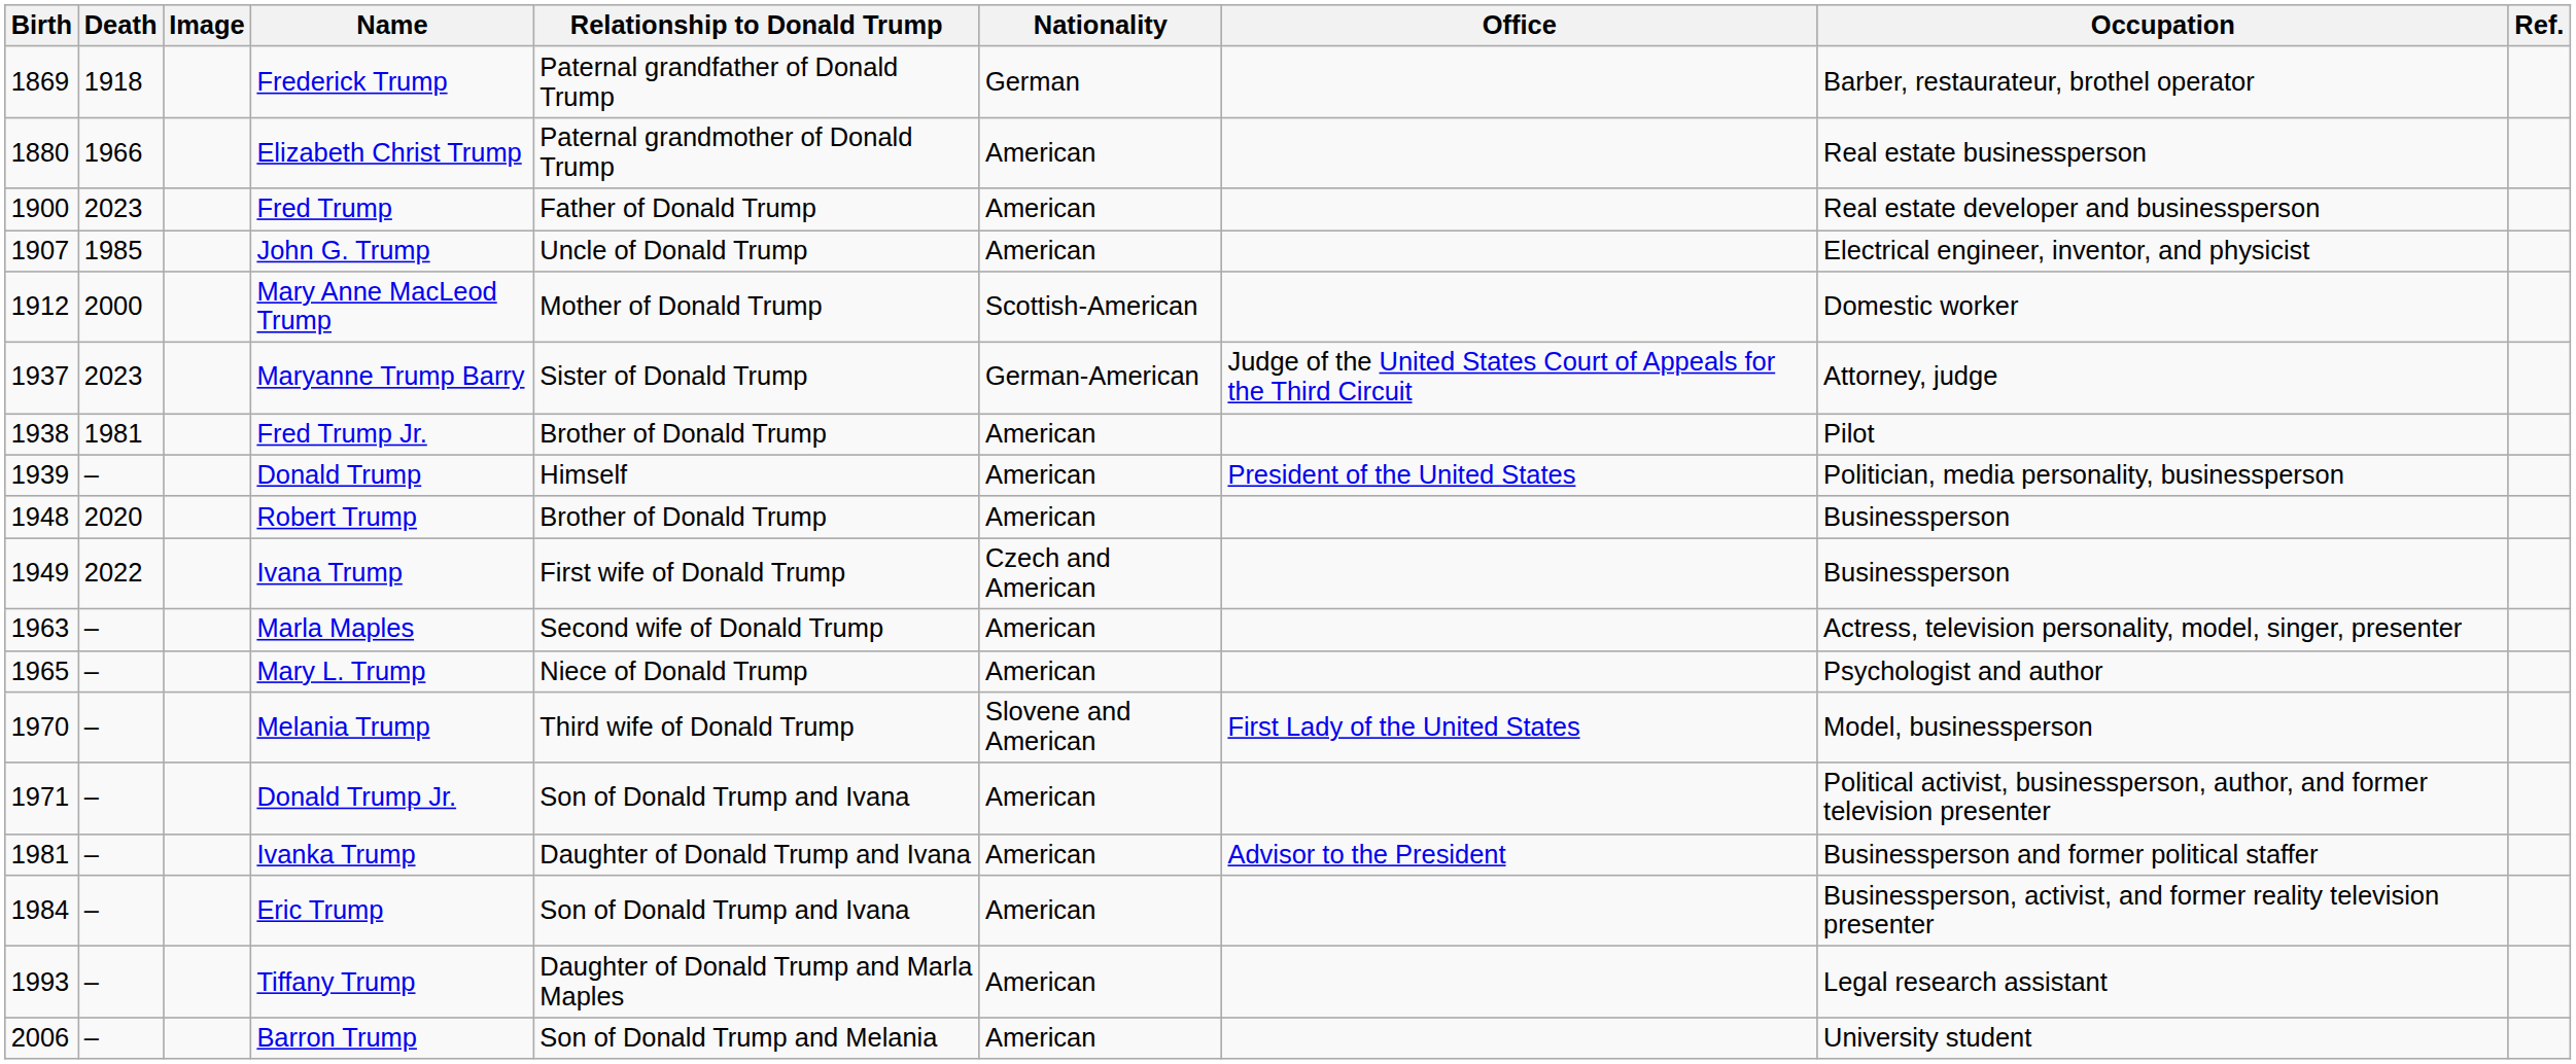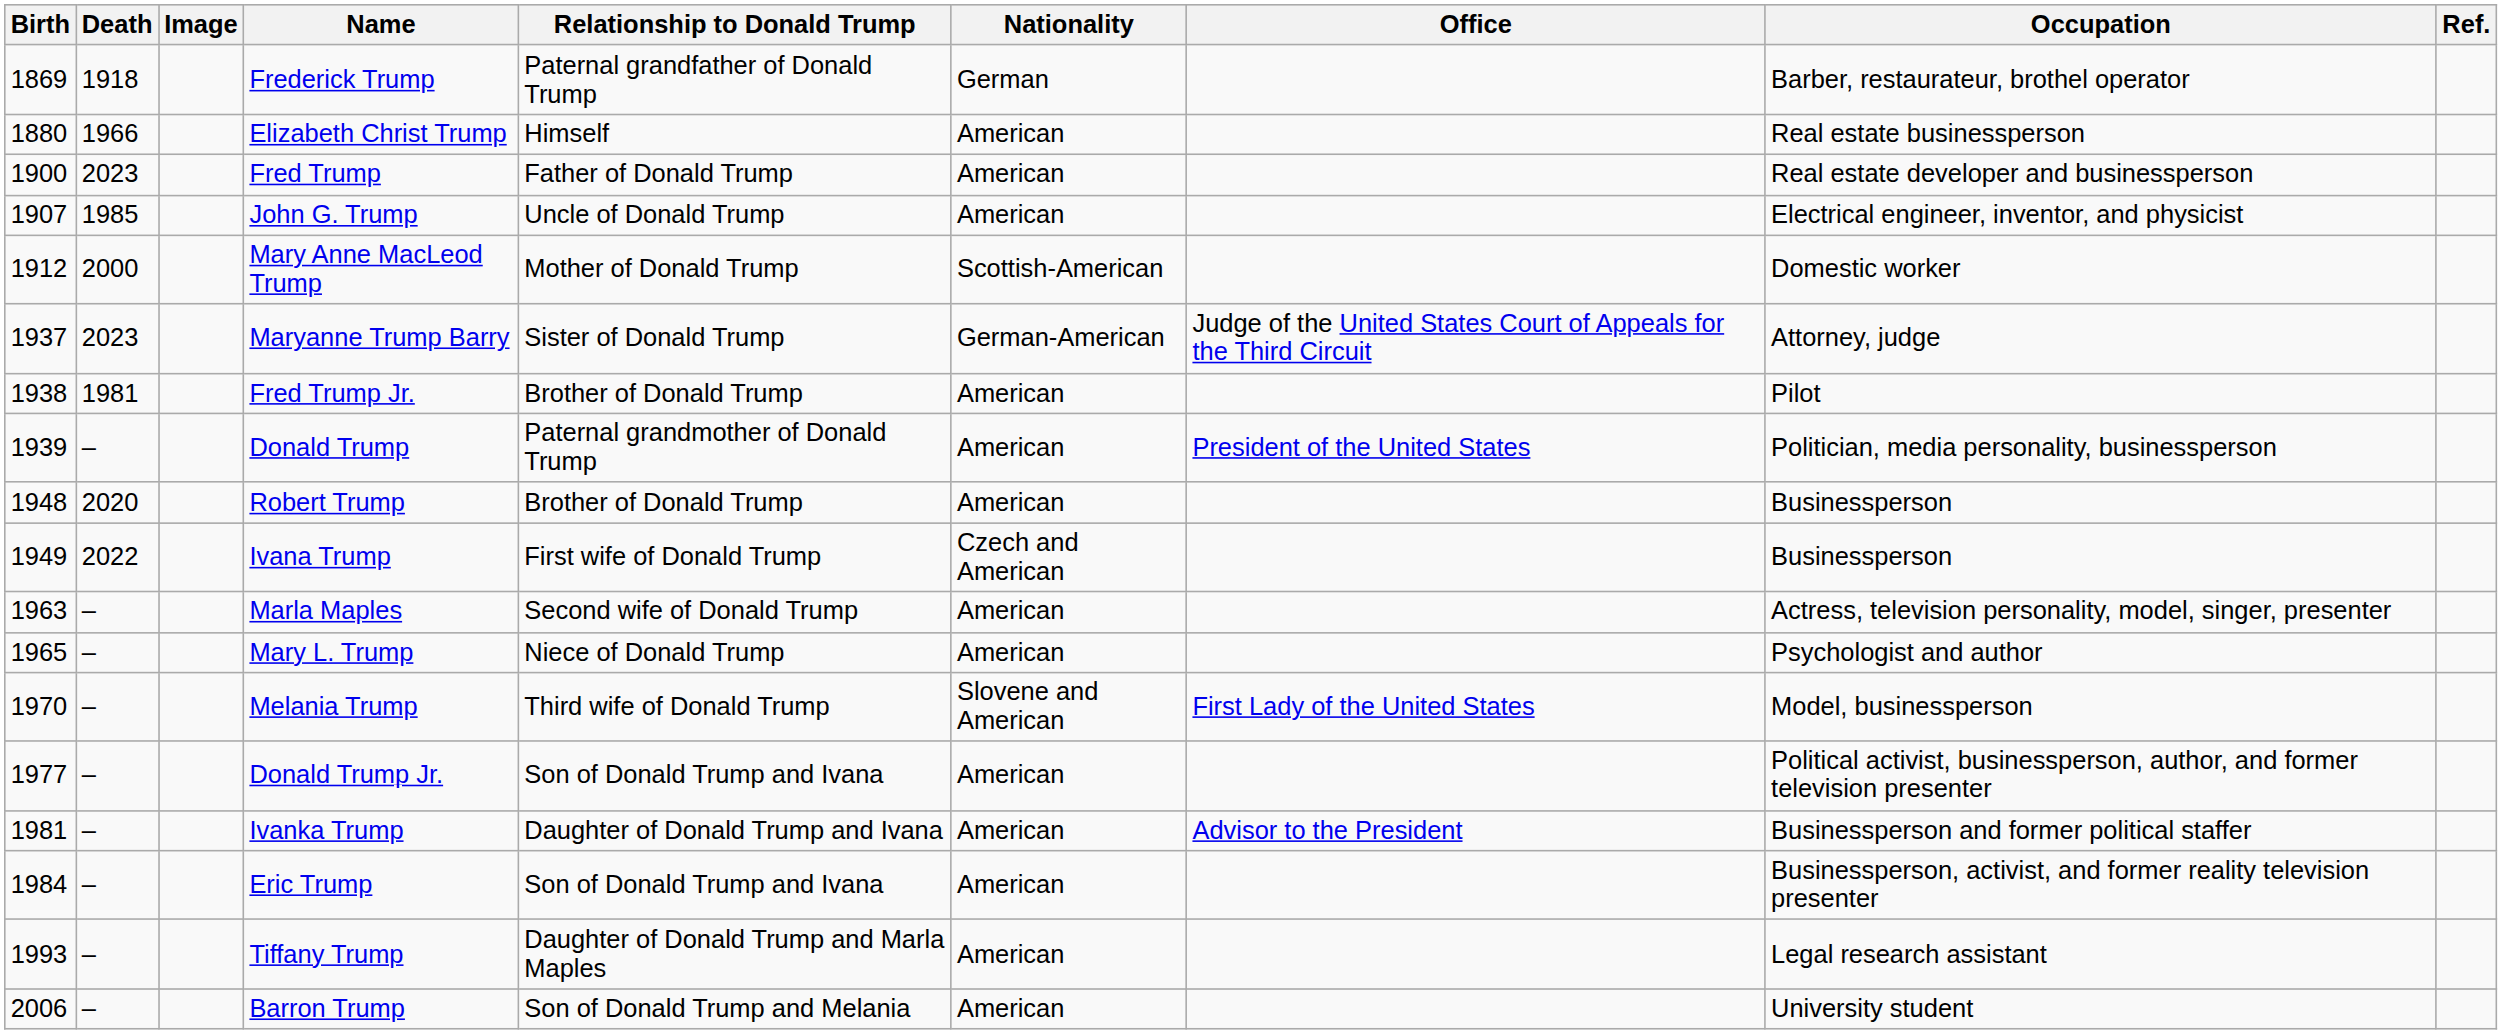 <table class="wikitable sortable">
 <tr>
 <th>Birth</th>
 <th>Death</th>
 <th>Image</th>
 <th>Name</th>
 <th>Relationship to Donald Trump</th>
 <th>Nationality</th>
 <th>Office</th>
 <th>Occupation</th>
 <th>Ref.</th>
 </tr>
 <tr>
 <td>1869</td>
 <td>1918</td>
 <td></td>
 <td><a href='#'>Frederick Trump</a></td>
 <td>Paternal grandfather of Donald Trump</td>
 <td>German</td>
 <td></td>
 <td>Barber, restaurateur, brothel operator</td>
 <td></td>
 </tr>
 <tr>
 <td>1880</td>
 <td>1966</td>
 <td></td>
 <td><a href='#'>Elizabeth Christ Trump</a></td>
-<td>Paternal grandmother of Donald Trump</td>
+<td>Himself</td>
 <td>American</td>
 <td></td>
 <td>Real estate businessperson</td>
 <td></td>
 </tr>
 <tr>
 <td>1900</td>
 <td>2023</td>
 <td></td>
 <td><a href='#'>Fred Trump</a></td>
 <td>Father of Donald Trump</td>
 <td>American</td>
 <td></td>
 <td>Real estate developer and businessperson</td>
 <td></td>
 </tr>
 <tr>
 <td>1907</td>
 <td>1985</td>
 <td></td>
 <td><a href='#'>John G. Trump</a></td>
 <td>Uncle of Donald Trump</td>
 <td>American</td>
 <td></td>
 <td>Electrical engineer, inventor, and physicist</td>
 <td></td>
 </tr>
 <tr>
 <td>1912</td>
 <td>2000</td>
 <td></td>
 <td><a href='#'>Mary Anne MacLeod Trump</a></td>
 <td>Mother of Donald Trump</td>
 <td>Scottish-American</td>
 <td></td>
 <td>Domestic worker</td>
 <td></td>
 </tr>
 <tr>
 <td>1937</td>
 <td>2023</td>
 <td></td>
 <td><a href='#'>Maryanne Trump Barry</a></td>
 <td>Sister of Donald Trump</td>
 <td>German-American</td>
 <td>Judge of the <a href='#'>United States Court of Appeals for the Third Circuit</a></td>
 <td>Attorney, judge</td>
 <td></td>
 </tr>
 <tr>
 <td>1938</td>
 <td>1981</td>
 <td></td>
 <td><a href='#'>Fred Trump Jr.</a></td>
 <td>Brother of Donald Trump</td>
 <td>American</td>
 <td></td>
 <td>Pilot</td>
 <td></td>
 </tr>
 <tr>
 <td>1939</td>
 <td>–</td>
 <td></td>
 <td><a href='#'>Donald Trump</a></td>
-<td>Himself</td>
+<td>Paternal grandmother of Donald Trump</td>
 <td>American</td>
 <td><a href='#'>President of the United States</a></td>
 <td>Politician, media personality, businessperson</td>
 <td></td>
 </tr>
 <tr>
 <td>1948</td>
 <td>2020</td>
 <td></td>
 <td><a href='#'>Robert Trump</a></td>
 <td>Brother of Donald Trump</td>
 <td>American</td>
 <td></td>
 <td>Businessperson</td>
 <td></td>
 </tr>
 <tr>
 <td>1949</td>
 <td>2022</td>
 <td></td>
 <td><a href='#'>Ivana Trump</a></td>
 <td>First wife of Donald Trump</td>
 <td>Czech and American</td>
 <td></td>
 <td>Businessperson</td>
 <td></td>
 </tr>
 <tr>
 <td>1963</td>
 <td>–</td>
 <td></td>
 <td><a href='#'>Marla Maples</a></td>
 <td>Second wife of Donald Trump</td>
 <td>American</td>
 <td></td>
 <td>Actress, television personality, model, singer, presenter</td>
 <td></td>
 </tr>
 <tr>
 <td>1965</td>
 <td>–</td>
 <td></td>
 <td><a href='#'>Mary L. Trump</a></td>
 <td>Niece of Donald Trump</td>
 <td>American</td>
 <td></td>
 <td>Psychologist and author</td>
 <td></td>
 </tr>
 <tr>
 <td>1970</td>
 <td>–</td>
 <td></td>
 <td><a href='#'>Melania Trump</a></td>
 <td>Third wife of Donald Trump</td>
 <td>Slovene and American</td>
 <td><a href='#'>First Lady of the United States</a></td>
 <td>Model, businessperson</td>
 <td></td>
 </tr>
 <tr>
-<td>1971</td>
+<td>1977</td>
 <td>–</td>
 <td></td>
 <td><a href='#'>Donald Trump Jr.</a></td>
 <td>Son of Donald Trump and Ivana</td>
 <td>American</td>
 <td></td>
 <td>Political activist, businessperson, author, and former television presenter</td>
 <td></td>
 </tr>
 <tr>
 <td>1981</td>
 <td>–</td>
 <td></td>
 <td><a href='#'>Ivanka Trump</a></td>
 <td>Daughter of Donald Trump and Ivana</td>
 <td>American</td>
 <td><a href='#'>Advisor to the President</a></td>
 <td>Businessperson and former political staffer</td>
 <td></td>
 </tr>
 <tr>
 <td>1984</td>
 <td>–</td>
 <td></td>
 <td><a href='#'>Eric Trump</a></td>
 <td>Son of Donald Trump and Ivana</td>
 <td>American</td>
 <td></td>
 <td>Businessperson, activist, and former reality television presenter</td>
 <td></td>
 </tr>
 <tr>
 <td>1993</td>
 <td>–</td>
 <td></td>
 <td><a href='#'>Tiffany Trump</a></td>
 <td>Daughter of Donald Trump and Marla Maples</td>
 <td>American</td>
 <td></td>
 <td>Legal research assistant</td>
 <td></td>
 </tr>
 <tr>
 <td>2006</td>
 <td>–</td>
 <td></td>
 <td><a href='#'>Barron Trump</a></td>
 <td>Son of Donald Trump and Melania</td>
 <td>American</td>
 <td></td>
 <td>University student</td>
 <td></td>
 </tr>
 </table>
